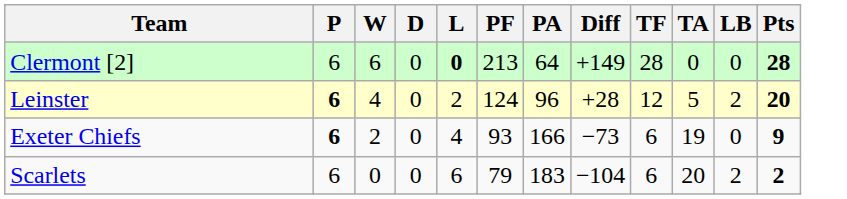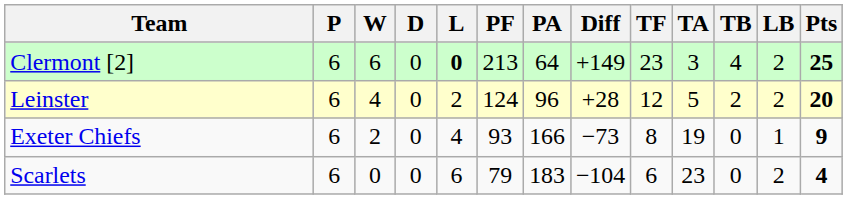 <table class="wikitable" style="text-align: center;">
 <tr>
 <th style="width:200px;">Team</th>
 <th width="20">P</th>
 <th width="20">W</th>
 <th width="20">D</th>
 <th width="20">L</th>
 <th width="20">PF</th>
 <th width="20">PA</th>
 <th width="20">Diff</th>
 <th width="20">TF</th>
 <th width="20">TA</th>
+<th width="20">TB</th>
 <th width="20">LB</th>
 <th width="20">Pts</th>
 </tr>
 <tr bgcolor="#ccffcc">
 <td align=left> <a href='#'>Clermont</a> [2]</td>
 <td>6</td>
 <td>6</td>
 <td>0</td>
 <td><strong>0</strong></td>
 <td>213</td>
 <td>64</td>
 <td>+149</td>
-<td>28</td>
-<td>0</td>
-<td>0</td>
-<td><strong>28</strong></td>
+<td>23</td>
+<td>3</td>
+<td>4</td>
+<td>2</td>
+<td><strong>25</strong></td>
 </tr>
 <tr bgcolor="#ffffcc">
 <td align=left> <a href='#'>Leinster</a></td>
-<td><strong>6</strong></td>
+<td>6</td>
 <td>4</td>
 <td>0</td>
 <td>2</td>
 <td>124</td>
 <td>96</td>
 <td>+28</td>
 <td>12</td>
 <td>5</td>
 <td>2</td>
+<td>2</td>
 <td><strong>20</strong></td>
 </tr>
 <tr>
 <td align=left> <a href='#'>Exeter Chiefs</a></td>
-<td><strong>6</strong></td>
+<td>6</td>
 <td>2</td>
 <td>0</td>
 <td>4</td>
 <td>93</td>
 <td>166</td>
 <td>−73</td>
-<td>6</td>
+<td>8</td>
 <td>19</td>
 <td>0</td>
+<td>1</td>
 <td><strong>9</strong></td>
 </tr>
 <tr>
 <td align=left> <a href='#'>Scarlets</a></td>
 <td>6</td>
 <td>0</td>
 <td>0</td>
 <td>6</td>
 <td>79</td>
 <td>183</td>
 <td>−104</td>
 <td>6</td>
-<td>20</td>
+<td>23</td>
+<td>0</td>
 <td>2</td>
-<td><strong>2</strong></td>
+<td><strong>4</strong></td>
 </tr>
 </table>
